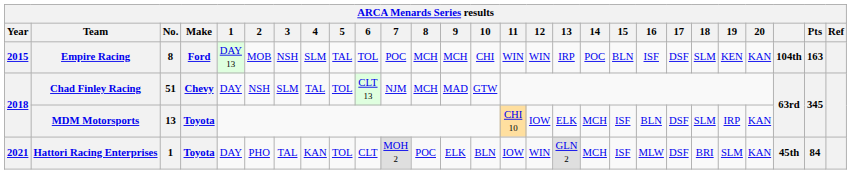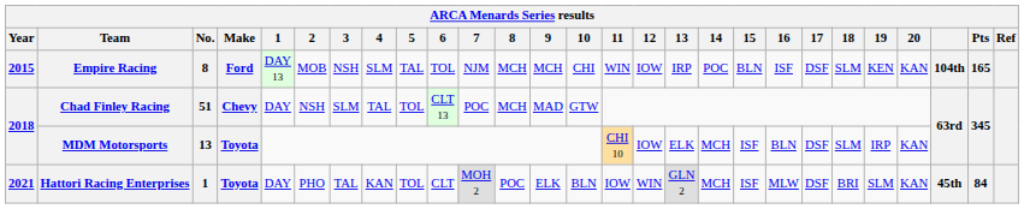 <table class="wikitable" style="text-align:center; font-size:75%">
 <tr>
 <th colspan=27><a href='#'>ARCA Menards Series</a> results</th>
 </tr>
 <tr>
 <th>Year</th>
 <th>Team</th>
 <th>No.</th>
 <th>Make</th>
 <th>1</th>
 <th>2</th>
 <th>3</th>
 <th>4</th>
 <th>5</th>
 <th>6</th>
 <th>7</th>
 <th>8</th>
 <th>9</th>
 <th>10</th>
 <th>11</th>
 <th>12</th>
 <th>13</th>
 <th>14</th>
 <th>15</th>
 <th>16</th>
 <th>17</th>
 <th>18</th>
 <th>19</th>
 <th>20</th>
 <th></th>
 <th>Pts</th>
 <th>Ref</th>
 </tr>
 <tr>
 <th><a href='#'>2015</a></th>
 <th><a href='#'>Empire Racing</a></th>
 <th>8</th>
 <th><a href='#'>Ford</a></th>
 <td style="background:#DFFFDF;"><a href='#'>DAY</a><br><small>13</small></td>
 <td><a href='#'>MOB</a></td>
 <td><a href='#'>NSH</a></td>
 <td><a href='#'>SLM</a></td>
 <td><a href='#'>TAL</a></td>
 <td><a href='#'>TOL</a></td>
-<td><a href='#'>POC</a></td>
+<td><a href='#'>NJM</a></td>
 <td><a href='#'>MCH</a></td>
 <td><a href='#'>MCH</a></td>
 <td><a href='#'>CHI</a></td>
 <td><a href='#'>WIN</a></td>
-<td><a href='#'>WIN</a></td>
+<td><a href='#'>IOW</a></td>
 <td><a href='#'>IRP</a></td>
 <td><a href='#'>POC</a></td>
 <td><a href='#'>BLN</a></td>
 <td><a href='#'>ISF</a></td>
 <td><a href='#'>DSF</a></td>
 <td><a href='#'>SLM</a></td>
 <td><a href='#'>KEN</a></td>
 <td><a href='#'>KAN</a></td>
 <th>104th</th>
-<th>163</th>
+<th>165</th>
 <th></th>
 </tr>
 <tr>
 <th rowspan=2><a href='#'>2018</a></th>
 <th><a href='#'>Chad Finley Racing</a></th>
 <th>51</th>
 <th><a href='#'>Chevy</a></th>
 <td><a href='#'>DAY</a></td>
 <td><a href='#'>NSH</a></td>
 <td><a href='#'>SLM</a></td>
 <td><a href='#'>TAL</a></td>
 <td><a href='#'>TOL</a></td>
 <td style="background:#DFFFDF;"><a href='#'>CLT</a><br><small>13</small></td>
-<td><a href='#'>NJM</a></td>
+<td><a href='#'>POC</a></td>
 <td><a href='#'>MCH</a></td>
 <td><a href='#'>MAD</a></td>
 <td><a href='#'>GTW</a></td>
 <td colspan=10></td>
 <th rowspan=2>63rd</th>
 <th rowspan=2>345</th>
 <th rowspan=2></th>
 </tr>
 <tr>
 <th><a href='#'>MDM Motorsports</a></th>
 <th>13</th>
 <th><a href='#'>Toyota</a></th>
 <td colspan=10></td>
 <td style="background:#FFDF9F;"><a href='#'>CHI</a><br><small>10</small></td>
 <td><a href='#'>IOW</a></td>
 <td><a href='#'>ELK</a></td>
 <td><a href='#'>MCH</a></td>
 <td><a href='#'>ISF</a></td>
 <td><a href='#'>BLN</a></td>
 <td><a href='#'>DSF</a></td>
 <td><a href='#'>SLM</a></td>
 <td><a href='#'>IRP</a></td>
 <td><a href='#'>KAN</a></td>
 </tr>
 <tr>
 <th><a href='#'>2021</a></th>
 <th><a href='#'>Hattori Racing Enterprises</a></th>
 <th>1</th>
 <th><a href='#'>Toyota</a></th>
 <td><a href='#'>DAY</a></td>
 <td><a href='#'>PHO</a></td>
 <td><a href='#'>TAL</a></td>
 <td><a href='#'>KAN</a></td>
 <td><a href='#'>TOL</a></td>
 <td><a href='#'>CLT</a></td>
 <td style="background:#DFDFDF;"><a href='#'>MOH</a><br><small>2</small></td>
 <td><a href='#'>POC</a></td>
 <td><a href='#'>ELK</a></td>
 <td><a href='#'>BLN</a></td>
 <td><a href='#'>IOW</a></td>
 <td><a href='#'>WIN</a></td>
 <td style="background:#DFDFDF;"><a href='#'>GLN</a><br><small>2</small></td>
 <td><a href='#'>MCH</a></td>
 <td><a href='#'>ISF</a></td>
 <td><a href='#'>MLW</a></td>
 <td><a href='#'>DSF</a></td>
 <td><a href='#'>BRI</a></td>
 <td><a href='#'>SLM</a></td>
 <td><a href='#'>KAN</a></td>
 <th>45th</th>
 <th>84</th>
 <th></th>
 </tr>
 </table>
